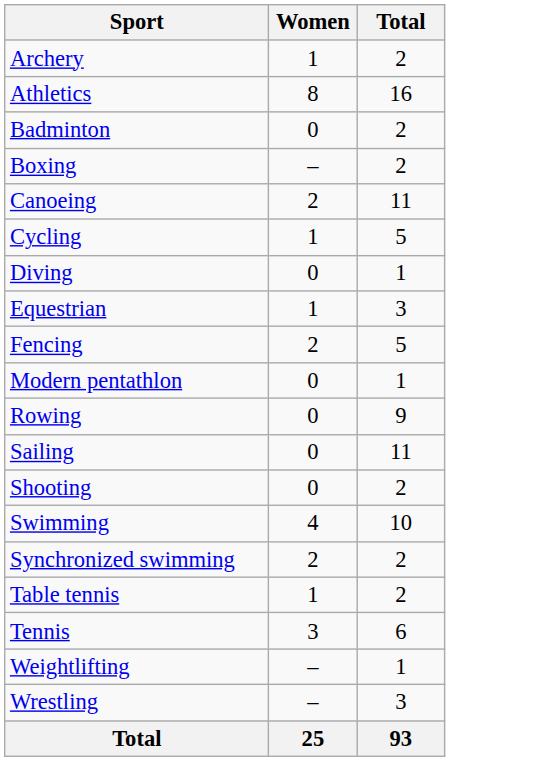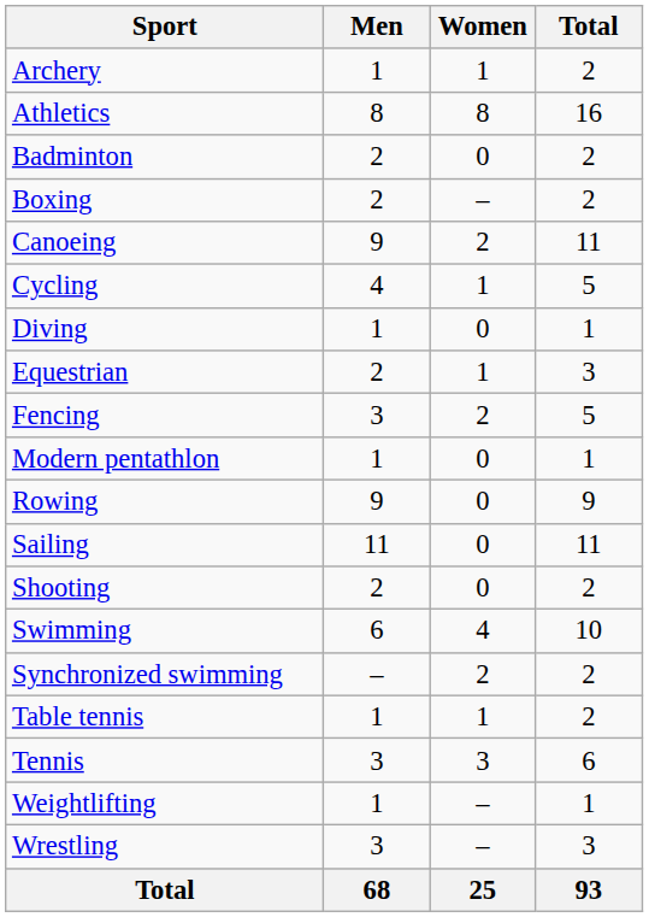 <table class="wikitable sortable" style="text-align:center;">
 <tr>
 <th width=180>Sport</th>
+<th width=55>Men</th>
 <th width=55>Women</th>
 <th width=55>Total</th>
 </tr>
 <tr>
 <td align=left><a href='#'>Archery</a></td>
 <td>1</td>
+<td>1</td>
 <td>2</td>
 </tr>
 <tr>
 <td align=left><a href='#'>Athletics</a></td>
 <td>8</td>
+<td>8</td>
 <td>16</td>
 </tr>
 <tr>
 <td align=left><a href='#'>Badminton</a></td>
+<td>2</td>
 <td>0</td>
 <td>2</td>
 </tr>
 <tr>
 <td align=left><a href='#'>Boxing</a></td>
+<td>2</td>
 <td>–</td>
 <td>2</td>
 </tr>
 <tr>
 <td align=left><a href='#'>Canoeing</a></td>
+<td>9</td>
 <td>2</td>
 <td>11</td>
 </tr>
 <tr>
 <td align=left><a href='#'>Cycling</a></td>
+<td>4</td>
 <td>1</td>
 <td>5</td>
 </tr>
 <tr>
 <td align=left><a href='#'>Diving</a></td>
+<td>1</td>
 <td>0</td>
 <td>1</td>
 </tr>
 <tr>
 <td align=left><a href='#'>Equestrian</a></td>
+<td>2</td>
 <td>1</td>
 <td>3</td>
 </tr>
 <tr>
 <td align=left><a href='#'>Fencing</a></td>
+<td>3</td>
 <td>2</td>
 <td>5</td>
 </tr>
 <tr>
 <td align=left><a href='#'>Modern pentathlon</a></td>
+<td>1</td>
 <td>0</td>
 <td>1</td>
 </tr>
 <tr>
 <td align=left><a href='#'>Rowing</a></td>
+<td>9</td>
 <td>0</td>
 <td>9</td>
 </tr>
 <tr>
 <td align=left><a href='#'>Sailing</a></td>
+<td>11</td>
 <td>0</td>
 <td>11</td>
 </tr>
 <tr>
 <td align=left><a href='#'>Shooting</a></td>
+<td>2</td>
 <td>0</td>
 <td>2</td>
 </tr>
 <tr>
 <td align=left><a href='#'>Swimming</a></td>
+<td>6</td>
 <td>4</td>
 <td>10</td>
 </tr>
 <tr>
 <td align=left><a href='#'>Synchronized swimming</a></td>
+<td>–</td>
 <td>2</td>
 <td>2</td>
 </tr>
 <tr>
 <td align=left><a href='#'>Table tennis</a></td>
 <td>1</td>
+<td>1</td>
 <td>2</td>
 </tr>
 <tr>
 <td align=left><a href='#'>Tennis</a></td>
 <td>3</td>
+<td>3</td>
 <td>6</td>
 </tr>
 <tr>
 <td align=left><a href='#'>Weightlifting</a></td>
+<td>1</td>
 <td>–</td>
 <td>1</td>
 </tr>
 <tr>
 <td align=left><a href='#'>Wrestling</a></td>
+<td>3</td>
 <td>–</td>
 <td>3</td>
 </tr>
 <tr>
 <th>Total</th>
+<th>68</th>
 <th>25</th>
 <th>93</th>
 </tr>
 </table>
